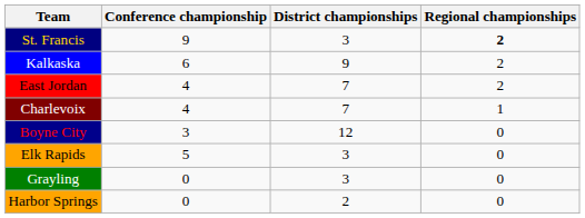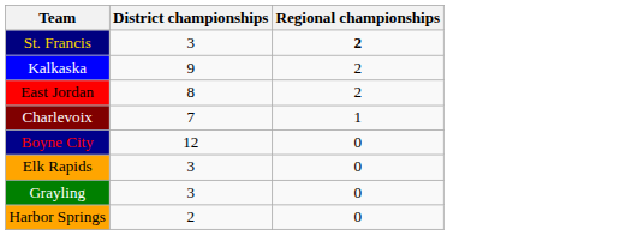 <table class="wikitable sortable" style="text-align:center">
 <tr>
 <th>Team</th>
-<th>Conference championship</th>
 <th>District championships</th>
 <th>Regional championships</th>
 </tr>
 <tr>
 <td !align=center style="background:navy;color:gold">St. Francis</td>
-<td>9</td>
 <td>3 <br></td>
 <td><strong>2 <br></strong></td>
 </tr>
 <tr>
 <td !align=center style="background:blue;color:white">Kalkaska</td>
-<td>6</td>
 <td>9 <br></td>
 <td>2 <br></td>
 </tr>
 <tr>
 <td !align=center style="background:red;color:black">East Jordan</td>
-<td>4</td>
-<td>7 <br></td>
+<td>8 <br></td>
 <td>2 <br></td>
 </tr>
 <tr>
 <td !align=center style="background:maroon;color:white">Charlevoix</td>
-<td>4</td>
 <td>7 <br></td>
 <td>1 <br></td>
 </tr>
 <tr>
 <td !align=center style="background:darkblue;color:red">Boyne City</td>
-<td>3</td>
 <td>12 <br></td>
 <td>0</td>
 </tr>
 <tr>
 <td !align=center style="background:orange;color:black">Elk Rapids</td>
-<td>5</td>
 <td>3 <br></td>
 <td>0</td>
 </tr>
 <tr>
 <td !align=center style="background:green;color:white">Grayling</td>
-<td>0</td>
 <td>3 <br></td>
 <td>0</td>
 </tr>
 <tr>
 <td !align=center style="background:orange;color:black">Harbor Springs</td>
-<td>0</td>
 <td>2 <br></td>
 <td>0</td>
 </tr>
 </table>
